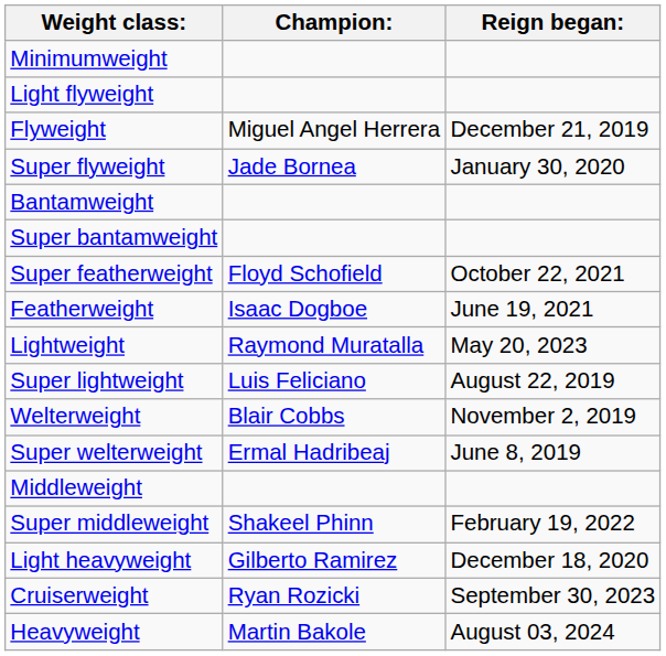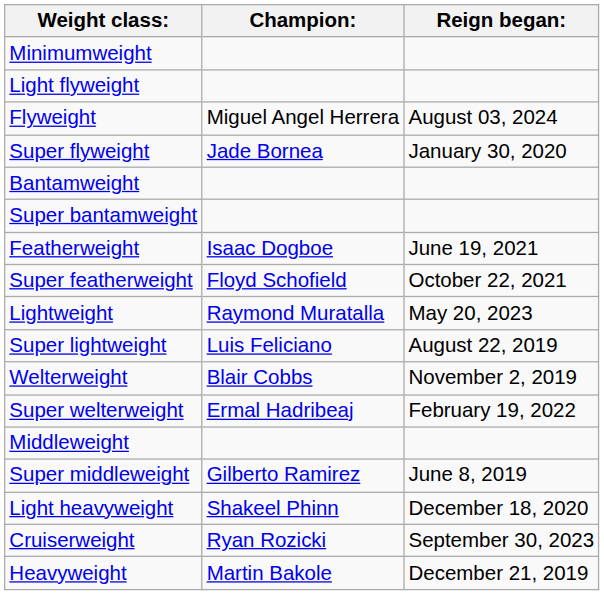 <table class="wikitable">
 <tr>
 <th>Weight class:</th>
 <th>Champion:</th>
 <th>Reign began:</th>
 </tr>
 <tr>
 <td><a href='#'>Minimumweight</a></td>
 <td></td>
 <td></td>
 </tr>
 <tr>
 <td><a href='#'>Light flyweight</a></td>
 <td></td>
 <td></td>
 </tr>
 <tr>
 <td><a href='#'>Flyweight</a></td>
 <td> Miguel Angel Herrera</td>
-<td>December 21, 2019</td>
+<td>August 03, 2024</td>
 </tr>
 <tr>
 <td><a href='#'>Super flyweight</a></td>
 <td> <a href='#'>Jade Bornea</a></td>
 <td>January 30, 2020</td>
 </tr>
 <tr>
 <td><a href='#'>Bantamweight</a></td>
 <td></td>
 </tr>
 <tr>
 <td><a href='#'>Super bantamweight</a></td>
 <td></td>
 <td></td>
 </tr>
 <tr>
+<td><a href='#'>Featherweight</a></td>
+<td> <a href='#'>Isaac Dogboe</a></td>
+<td>June 19, 2021</td>
+</tr>
+<tr>
 <td><a href='#'>Super featherweight</a></td>
 <td> <a href='#'>Floyd Schofield</a></td>
 <td>October 22, 2021</td>
-</tr>
-<tr>
-<td><a href='#'>Featherweight</a></td>
-<td> <a href='#'>Isaac Dogboe</a></td>
-<td>June 19, 2021</td>
 </tr>
 <tr>
 <td><a href='#'>Lightweight</a></td>
 <td> <a href='#'>Raymond Muratalla</a></td>
 <td>May 20, 2023</td>
 </tr>
 <tr>
 <td><a href='#'>Super lightweight</a></td>
 <td> <a href='#'>Luis Feliciano</a></td>
 <td>August 22, 2019</td>
 </tr>
 <tr>
 <td><a href='#'>Welterweight</a></td>
 <td> <a href='#'>Blair Cobbs</a></td>
 <td>November 2, 2019</td>
 </tr>
 <tr>
 <td><a href='#'>Super welterweight</a></td>
 <td> <a href='#'>Ermal Hadribeaj</a></td>
-<td>June 8, 2019</td>
+<td>February 19, 2022</td>
 </tr>
 <tr>
 <td><a href='#'>Middleweight</a></td>
 <td></td>
 <td></td>
 </tr>
 <tr>
 <td><a href='#'>Super middleweight</a></td>
-<td><a href='#'>Shakeel Phinn</a></td>
-<td>February 19, 2022</td>
+<td> <a href='#'>Gilberto Ramirez</a></td>
+<td>June 8, 2019</td>
 </tr>
 <tr>
 <td><a href='#'>Light heavyweight</a></td>
-<td> <a href='#'>Gilberto Ramirez</a></td>
+<td><a href='#'>Shakeel Phinn</a></td>
 <td>December 18, 2020</td>
 </tr>
 <tr>
 <td><a href='#'>Cruiserweight</a></td>
 <td> <a href='#'>Ryan Rozicki</a></td>
 <td>September 30, 2023</td>
 </tr>
 <tr>
 <td><a href='#'>Heavyweight</a></td>
 <td> <a href='#'>Martin Bakole</a></td>
-<td>August 03, 2024</td>
+<td>December 21, 2019</td>
 </tr>
 </table>
